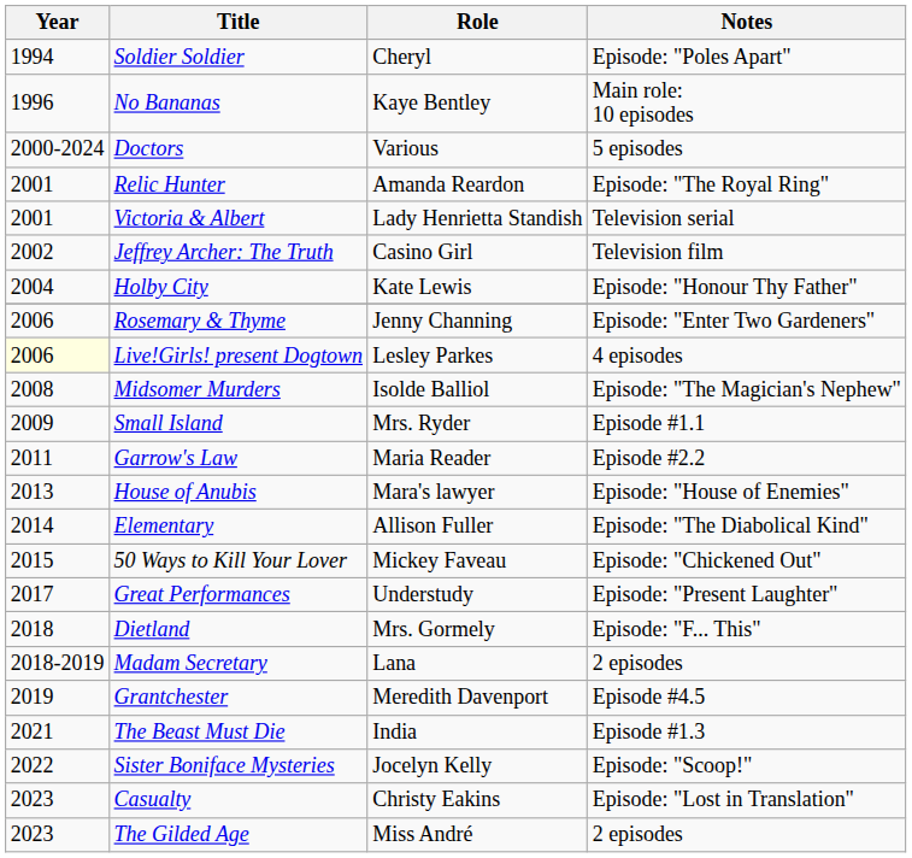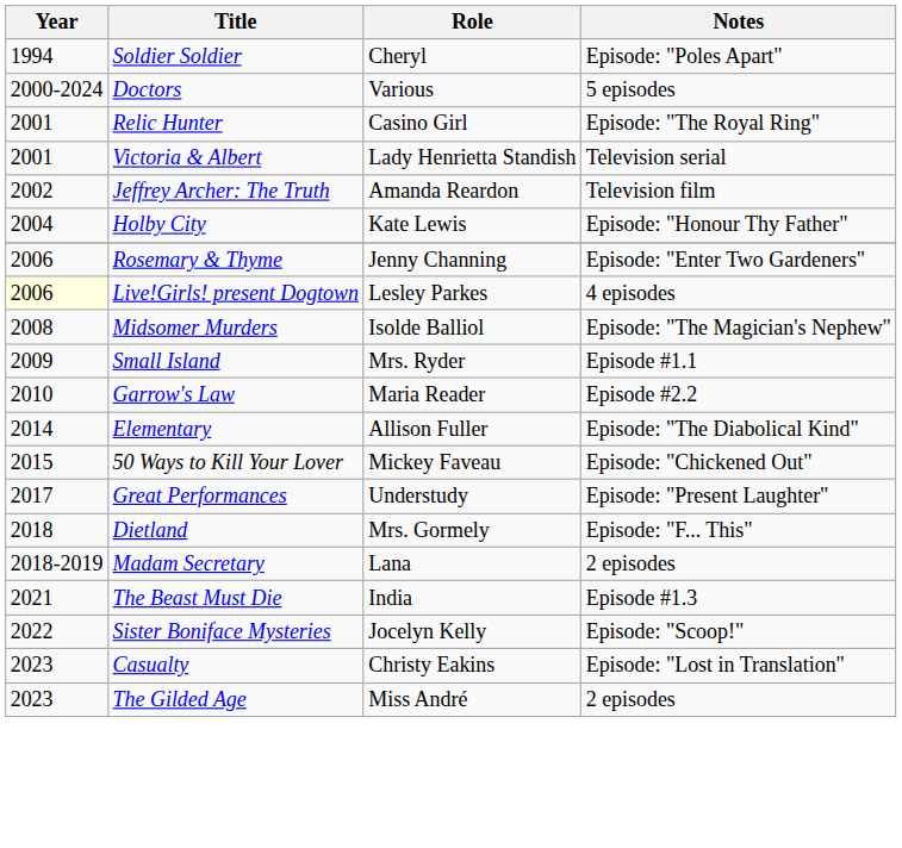 <table class="wikitable sortable">
 <tr>
 <th>Year</th>
 <th>Title</th>
 <th>Role</th>
 <th>Notes</th>
 </tr>
 <tr>
 <td>1994</td>
 <td><em><a href='#'>Soldier Soldier</a></em></td>
 <td>Cheryl</td>
 <td>Episode: "Poles Apart"</td>
 </tr>
 <tr>
-<td>1996</td>
-<td><em><a href='#'>No Bananas</a></em></td>
-<td>Kaye Bentley</td>
-<td>Main role: <br> 10 episodes</td>
-</tr>
-<tr>
 <td>2000-2024</td>
 <td><a href='#'><em>Doctors</em></a></td>
 <td>Various</td>
 <td>5 episodes</td>
 </tr>
 <tr>
 <td>2001</td>
 <td><em><a href='#'>Relic Hunter</a></em></td>
-<td>Amanda Reardon</td>
+<td>Casino Girl</td>
 <td>Episode: "The Royal Ring"</td>
 </tr>
 <tr>
 <td>2001</td>
 <td><a href='#'><em>Victoria & Albert</em></a></td>
 <td>Lady Henrietta Standish</td>
 <td>Television serial</td>
 </tr>
 <tr>
 <td>2002</td>
 <td><em><a href='#'>Jeffrey Archer: The Truth</a></em></td>
-<td>Casino Girl</td>
+<td>Amanda Reardon</td>
 <td>Television film</td>
 </tr>
 <tr>
 <td>2004</td>
 <td><em><a href='#'>Holby City</a></em></td>
 <td>Kate Lewis</td>
 <td>Episode: "Honour Thy Father"</td>
 </tr>
 <tr>
 </tr>
 <tr>
 <td>2006</td>
 <td><em><a href='#'>Rosemary & Thyme</a></em></td>
 <td>Jenny Channing</td>
 <td>Episode: "Enter Two Gardeners"</td>
 </tr>
 <tr>
 <td style="background: lightyellow;">2006</td>
 <td><em><a href='#'>Live!Girls! present Dogtown</a></em></td>
 <td>Lesley Parkes</td>
 <td>4 episodes</td>
 </tr>
 <tr>
 <td>2008</td>
 <td><em><a href='#'>Midsomer Murders</a></em></td>
 <td>Isolde Balliol</td>
 <td>Episode: "The Magician's Nephew"</td>
 </tr>
 <tr>
 <td>2009</td>
 <td><a href='#'><em>Small Island</em></a></td>
 <td>Mrs. Ryder</td>
 <td>Episode #1.1</td>
 </tr>
 <tr>
-<td>2011</td>
+<td>2010</td>
 <td><em><a href='#'>Garrow's Law</a></em></td>
 <td>Maria Reader</td>
 <td>Episode #2.2</td>
-</tr>
-<tr>
-<td>2013</td>
-<td><em><a href='#'>House of Anubis</a></em></td>
-<td>Mara's lawyer</td>
-<td>Episode: "House of Enemies"</td>
 </tr>
 <tr>
 <td>2014</td>
 <td><a href='#'><em>Elementary</em></a></td>
 <td>Allison Fuller</td>
 <td>Episode: "The Diabolical Kind"</td>
 </tr>
 <tr>
 <td>2015</td>
 <td><em>50 Ways to Kill Your Lover</em></td>
 <td>Mickey Faveau</td>
 <td>Episode: "Chickened Out"</td>
 </tr>
 <tr>
 <td>2017</td>
 <td><em><a href='#'>Great Performances</a></em></td>
 <td>Understudy</td>
 <td>Episode: "Present Laughter"</td>
 </tr>
 <tr>
 <td>2018</td>
 <td><a href='#'><em>Dietland</em></a></td>
 <td>Mrs. Gormely</td>
 <td>Episode: "F... This"</td>
 </tr>
 <tr>
 <td>2018-2019</td>
 <td><a href='#'><em>Madam Secretary</em></a></td>
 <td>Lana</td>
 <td>2 episodes</td>
 </tr>
 <tr>
-<td>2019</td>
-<td><a href='#'><em>Grantchester</em></a></td>
-<td>Meredith Davenport</td>
-<td>Episode #4.5</td>
-</tr>
-<tr>
 <td>2021</td>
 <td><a href='#'><em>The Beast Must Die</em></a></td>
 <td>India</td>
 <td>Episode #1.3</td>
 </tr>
 <tr>
 <td>2022</td>
 <td><em><a href='#'>Sister Boniface Mysteries</a></em></td>
 <td>Jocelyn Kelly</td>
 <td>Episode: "Scoop!"</td>
 </tr>
 <tr>
 <td>2023</td>
 <td><a href='#'><em>Casualty</em></a></td>
 <td>Christy Eakins</td>
 <td>Episode: "Lost in Translation"</td>
 </tr>
 <tr>
 <td>2023</td>
 <td><em><a href='#'>The Gilded Age</a></em></td>
 <td>Miss André</td>
 <td>2 episodes</td>
 </tr>
 </table>
